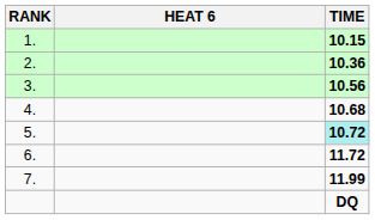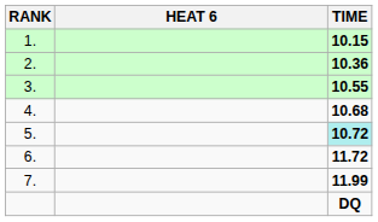 <table class="wikitable" style="border-collapse: collapse; font-size: 90%;">
 <tr>
 <th>RANK</th>
 <th align="left" style="width: 18em">HEAT 6</th>
 <th>TIME</th>
 </tr>
 <tr style="background:#ccffcc;">
 <td align="center">1.</td>
 <td></td>
 <td align="center"><strong>10.15</strong></td>
 </tr>
 <tr style="background:#ccffcc;">
 <td align="center">2.</td>
 <td></td>
 <td align="center"><strong>10.36</strong></td>
 </tr>
 <tr style="background:#ccffcc;">
 <td align="center">3.</td>
 <td></td>
-<td align="center"><strong>10.56</strong></td>
+<td align="center"><strong>10.55</strong></td>
 </tr>
 <tr>
 <td align="center">4.</td>
 <td></td>
 <td align="center"><strong>10.68</strong></td>
 </tr>
 <tr>
 <td align="center">5.</td>
 <td></td>
 <td align="center" style="background: paleturquoise;"><strong>10.72</strong></td>
 </tr>
 <tr>
 <td align="center">6.</td>
 <td></td>
 <td align="center"><strong>11.72</strong></td>
 </tr>
 <tr>
 <td align="center">7.</td>
 <td></td>
 <td align="center"><strong>11.99</strong></td>
 </tr>
 <tr>
 <td align="center"></td>
 <td></td>
 <td align="center"><strong>DQ</strong></td>
 </tr>
 </table>
